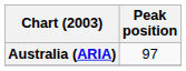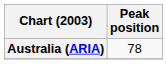 <table class="wikitable sortable plainrowheaders">
 <tr>
 <th scope="col">Chart (2003)</th>
 <th scope="col">Peak<br>position</th>
 </tr>
 <tr>
 <th scope="row">Australia (<a href='#'>ARIA</a>)</th>
-<td style="text-align:center;">97</td>
+<td style="text-align:center;">78</td>
 </tr>
 <tr>
 </tr>
 </table>
